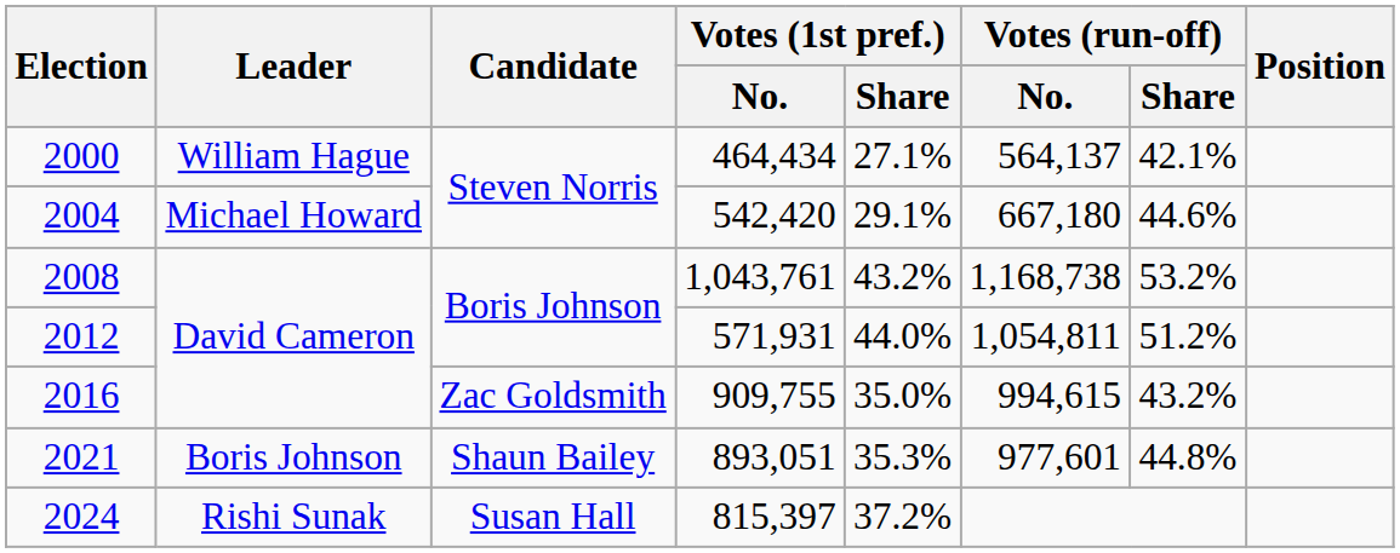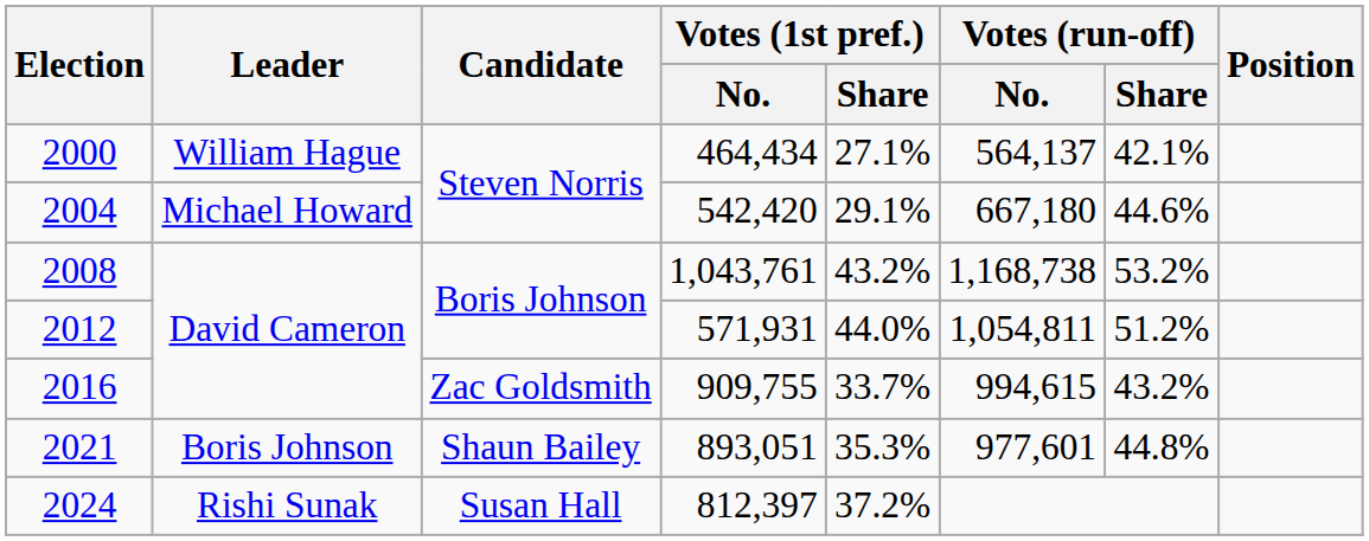 <table class="wikitable" style="text-align:center">
 <tr>
 <th rowspan=2>Election</th>
 <th rowspan=2>Leader</th>
 <th rowspan=2>Candidate</th>
 <th colspan=2>Votes (1st pref.)</th>
 <th colspan=2>Votes (run-off)</th>
 <th rowspan=2>Position</th>
 </tr>
 <tr>
 <th>No.</th>
 <th>Share</th>
 <th>No.</th>
 <th>Share</th>
 </tr>
 <tr>
 <td><a href='#'>2000</a></td>
 <td><a href='#'>William Hague</a></td>
 <td rowspan=2><a href='#'>Steven Norris</a></td>
 <td align=right>464,434</td>
 <td align=right>27.1%</td>
 <td align=right>564,137</td>
 <td align=right>42.1%</td>
 <td></td>
 </tr>
 <tr>
 <td><a href='#'>2004</a></td>
 <td><a href='#'>Michael Howard</a></td>
 <td align=right>542,420</td>
 <td align=right>29.1%</td>
 <td align=right>667,180</td>
 <td align=right>44.6%</td>
 <td></td>
 </tr>
 <tr>
 <td><a href='#'>2008</a></td>
 <td rowspan=3><a href='#'>David Cameron</a></td>
 <td rowspan=2><a href='#'>Boris Johnson</a></td>
 <td align=right>1,043,761</td>
 <td align=right>43.2%</td>
 <td align=right>1,168,738</td>
 <td align=right>53.2%</td>
 <td></td>
 </tr>
 <tr>
 <td><a href='#'>2012</a></td>
 <td align=right>571,931</td>
 <td align=right>44.0%</td>
 <td align=right>1,054,811</td>
 <td align=right>51.2%</td>
 <td></td>
 </tr>
 <tr>
 <td><a href='#'>2016</a></td>
 <td><a href='#'>Zac Goldsmith</a></td>
 <td align=right>909,755</td>
-<td align=right>35.0%</td>
+<td align=right>33.7%</td>
 <td align=right>994,615</td>
 <td align=right>43.2%</td>
 <td></td>
 </tr>
 <tr>
 <td><a href='#'>2021</a></td>
 <td><a href='#'>Boris Johnson</a></td>
 <td><a href='#'>Shaun Bailey</a></td>
 <td align=right>893,051</td>
 <td align=right>35.3%</td>
 <td align=right>977,601</td>
 <td align=right>44.8%</td>
 <td></td>
 </tr>
 <tr>
 <td><a href='#'>2024</a></td>
 <td><a href='#'>Rishi Sunak</a></td>
 <td><a href='#'>Susan Hall</a></td>
-<td align=right>815,397</td>
+<td align=right>812,397</td>
 <td align=right>37.2%</td>
 <td colspan="2"></td>
 <td></td>
 </tr>
 </table>
